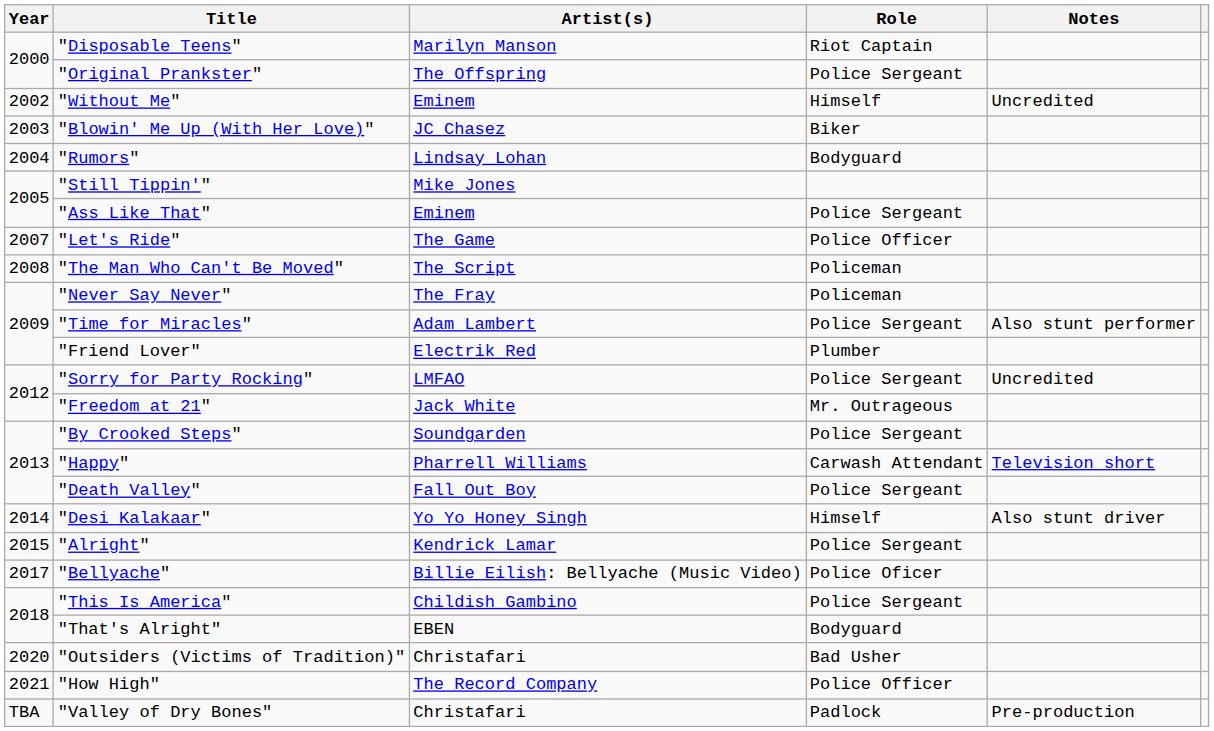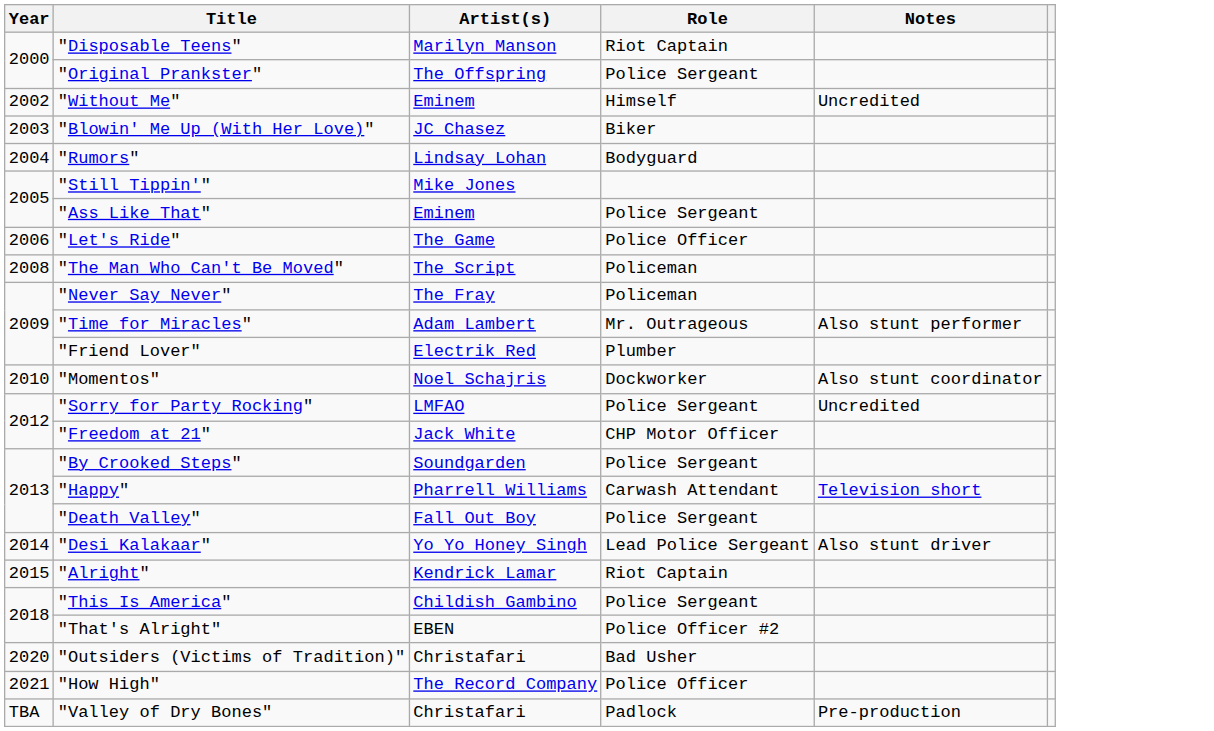 <table class="wikitable sortable">
 <tr>
 <th>Year</th>
 <th>Title</th>
 <th>Artist(s)</th>
 <th>Role</th>
 <th class="unsortable">Notes</th>
 <th class="unsortable"></th>
 </tr>
 <tr>
 <td rowspan="2">2000</td>
 <td>"<a href='#'>Disposable Teens</a>"</td>
 <td><a href='#'>Marilyn Manson</a></td>
 <td>Riot Captain</td>
 <td></td>
 <td align=center></td>
 </tr>
 <tr>
 <td>"<a href='#'>Original Prankster</a>"</td>
 <td><a href='#'>The Offspring</a></td>
 <td>Police Sergeant</td>
 <td></td>
 <td align=center></td>
 </tr>
 <tr>
 <td>2002</td>
 <td>"<a href='#'>Without Me</a>"</td>
 <td><a href='#'>Eminem</a></td>
 <td>Himself</td>
 <td>Uncredited</td>
 <td align=center></td>
 </tr>
 <tr>
 <td>2003</td>
 <td>"<a href='#'>Blowin' Me Up (With Her Love)</a>"</td>
 <td><a href='#'>JC Chasez</a></td>
 <td>Biker</td>
 <td></td>
 <td align=center></td>
 </tr>
 <tr>
 <td>2004</td>
 <td>"<a href='#'>Rumors</a>"</td>
 <td><a href='#'>Lindsay Lohan</a></td>
 <td>Bodyguard</td>
 <td></td>
 <td align=center></td>
 </tr>
 <tr>
 <td rowspan=2>2005</td>
 <td>"<a href='#'>Still Tippin'</a>"</td>
 <td><a href='#'>Mike Jones</a></td>
 <td></td>
 <td align=center></td>
 </tr>
 <tr>
 <td>"<a href='#'>Ass Like That</a>"</td>
 <td><a href='#'>Eminem</a></td>
 <td>Police Sergeant</td>
 <td></td>
 <td align=center></td>
 </tr>
 <tr>
-<td>2007</td>
+<td>2006</td>
 <td>"<a href='#'>Let's Ride</a>"</td>
 <td><a href='#'>The Game</a></td>
 <td>Police Officer</td>
 <td></td>
 <td align=center></td>
 </tr>
 <tr>
 <td>2008</td>
 <td>"<a href='#'>The Man Who Can't Be Moved</a>"</td>
 <td><a href='#'>The Script</a></td>
 <td>Policeman</td>
 <td></td>
 <td align=center></td>
 </tr>
 <tr>
 <td rowspan=3>2009</td>
 <td>"<a href='#'>Never Say Never</a>"</td>
 <td><a href='#'>The Fray</a></td>
 <td>Policeman</td>
 <td></td>
 <td align=center></td>
 </tr>
 <tr>
 <td>"<a href='#'>Time for Miracles</a>"</td>
 <td><a href='#'>Adam Lambert</a></td>
-<td>Police Sergeant</td>
+<td>Mr. Outrageous</td>
 <td>Also stunt performer</td>
 <td align=center></td>
 </tr>
 <tr>
 <td>"Friend Lover"</td>
 <td><a href='#'>Electrik Red</a></td>
 <td>Plumber</td>
 <td></td>
+<td align=center></td>
+</tr>
+<tr>
+<td>2010</td>
+<td>"Momentos"</td>
+<td><a href='#'>Noel Schajris</a></td>
+<td>Dockworker</td>
+<td>Also stunt coordinator</td>
 <td align=center></td>
 </tr>
 <tr>
 <td rowspan=2>2012</td>
 <td>"<a href='#'>Sorry for Party Rocking</a>"</td>
 <td><a href='#'>LMFAO</a></td>
 <td>Police Sergeant</td>
 <td>Uncredited</td>
 <td align=center></td>
 </tr>
 <tr>
 <td>"<a href='#'>Freedom at 21</a>"</td>
 <td><a href='#'>Jack White</a></td>
-<td>Mr. Outrageous</td>
+<td>CHP Motor Officer</td>
 <td></td>
 <td align=center></td>
 </tr>
 <tr>
 <td rowspan=3>2013</td>
 <td>"<a href='#'>By Crooked Steps</a>"</td>
 <td><a href='#'>Soundgarden</a></td>
 <td>Police Sergeant</td>
 <td></td>
 <td align=center></td>
 </tr>
 <tr>
 <td>"<a href='#'>Happy</a>"</td>
 <td><a href='#'>Pharrell Williams</a></td>
 <td>Carwash Attendant</td>
 <td><a href='#'>Television short</a></td>
 <td align=center></td>
 </tr>
 <tr>
 <td>"<a href='#'>Death Valley</a>"</td>
 <td><a href='#'>Fall Out Boy</a></td>
 <td>Police Sergeant</td>
 <td></td>
 <td align=center></td>
 </tr>
 <tr>
 <td>2014</td>
 <td>"<a href='#'>Desi Kalakaar</a>"</td>
 <td><a href='#'>Yo Yo Honey Singh</a></td>
-<td>Himself</td>
+<td>Lead Police Sergeant</td>
 <td>Also stunt driver</td>
 <td align=center></td>
 </tr>
 <tr>
 <td>2015</td>
 <td>"<a href='#'>Alright</a>"</td>
 <td><a href='#'>Kendrick Lamar</a></td>
-<td>Police Sergeant</td>
-<td></td>
-<td align=center></td>
-</tr>
-<tr>
-<td>2017</td>
-<td>"<a href='#'>Bellyache</a>"</td>
-<td><a href='#'>Billie Eilish</a>: Bellyache (Music Video)</td>
-<td>Police Oficer</td>
+<td>Riot Captain</td>
 <td></td>
 <td align=center></td>
 </tr>
 <tr>
 <td rowspan=2>2018</td>
 <td>"<a href='#'>This Is America</a>"</td>
 <td><a href='#'>Childish Gambino</a></td>
 <td>Police Sergeant</td>
 <td></td>
 <td align=center></td>
 </tr>
 <tr>
 <td>"That's Alright"</td>
 <td>EBEN</td>
-<td>Bodyguard</td>
+<td>Police Officer #2</td>
 <td></td>
 <td align=center></td>
 </tr>
 <tr>
 <td>2020</td>
 <td>"Outsiders (Victims of Tradition)"</td>
 <td>Christafari</td>
 <td>Bad Usher</td>
 <td></td>
 <td align=center></td>
 </tr>
 <tr>
 <td>2021</td>
 <td>"How High"</td>
 <td><a href='#'>The Record Company</a></td>
 <td>Police Officer</td>
 <td></td>
 <td align=center></td>
 </tr>
 <tr>
 <td>TBA</td>
 <td>"Valley of Dry Bones"</td>
 <td>Christafari</td>
 <td>Padlock</td>
 <td>Pre-production</td>
 </tr>
 </table>
